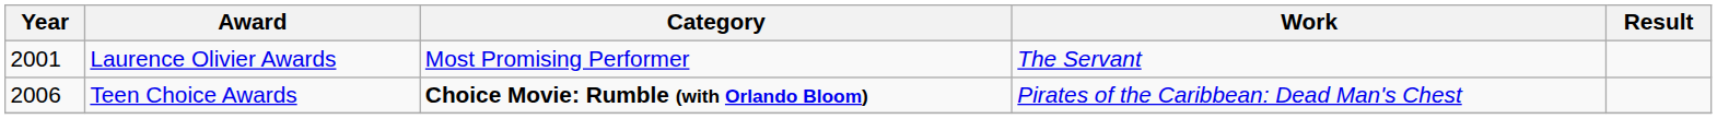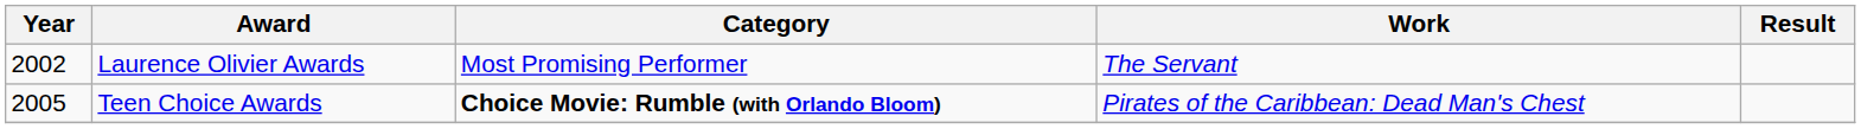 <table class="wikitable sortable" width="95%">
 <tr>
 <th>Year</th>
 <th>Award</th>
 <th>Category</th>
 <th>Work</th>
 <th>Result</th>
 </tr>
 <tr>
-<td>2001</td>
+<td>2002</td>
 <td><a href='#'>Laurence Olivier Awards</a></td>
 <td><a href='#'>Most Promising Performer</a></td>
 <td><em><a href='#'>The Servant</a></em></td>
 <td></td>
 </tr>
 <tr>
-<td>2006</td>
+<td>2005</td>
 <td><a href='#'>Teen Choice Awards</a></td>
 <td><strong>Choice Movie: Rumble <small>(with <a href='#'>Orlando Bloom</a>)</small></strong></td>
 <td><em><a href='#'>Pirates of the Caribbean: Dead Man's Chest</a></em></td>
 <td></td>
 </tr>
 <tr>
 </tr>
 </table>
